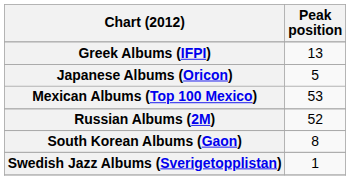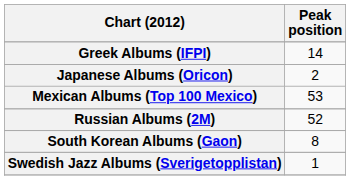 <table class="wikitable sortable plainrowheaders" style="text-align:center">
 <tr>
 <th scope="col">Chart (2012)</th>
 <th scope="col">Peak<br>position</th>
 </tr>
 <tr>
 </tr>
 <tr>
 </tr>
 <tr>
 </tr>
 <tr>
 </tr>
 <tr>
 </tr>
 <tr>
 </tr>
 <tr>
 </tr>
 <tr>
 </tr>
 <tr>
 </tr>
 <tr>
 </tr>
 <tr>
 </tr>
 <tr>
 </tr>
 <tr>
 <th scope="row">Greek Albums (<a href='#'>IFPI</a>)</th>
-<td>13</td>
+<td>14</td>
 </tr>
 <tr>
 </tr>
 <tr>
 </tr>
 <tr>
 </tr>
 <tr>
 <th scope="row">Japanese Albums (<a href='#'>Oricon</a>)</th>
-<td>5</td>
+<td>2</td>
 </tr>
 <tr>
 <th scope="row">Mexican Albums (<a href='#'>Top 100 Mexico</a>)</th>
 <td>53</td>
 </tr>
 <tr>
 </tr>
 <tr>
 </tr>
 <tr>
 </tr>
 <tr>
 </tr>
 <tr>
 <th scope="row">Russian Albums (<a href='#'>2M</a>)</th>
 <td>52</td>
 </tr>
 <tr>
 </tr>
 <tr>
 <th scope="row">South Korean Albums (<a href='#'>Gaon</a>)</th>
 <td>8</td>
 </tr>
 <tr>
 </tr>
 <tr>
 </tr>
 <tr>
 <th scope="row">Swedish Jazz Albums (<a href='#'>Sverigetopplistan</a>)</th>
 <td>1</td>
 </tr>
 <tr>
 </tr>
 <tr>
 </tr>
 <tr>
 </tr>
 <tr>
 </tr>
 </table>
